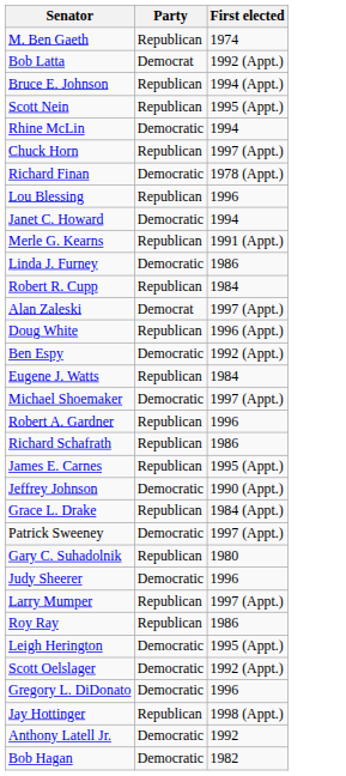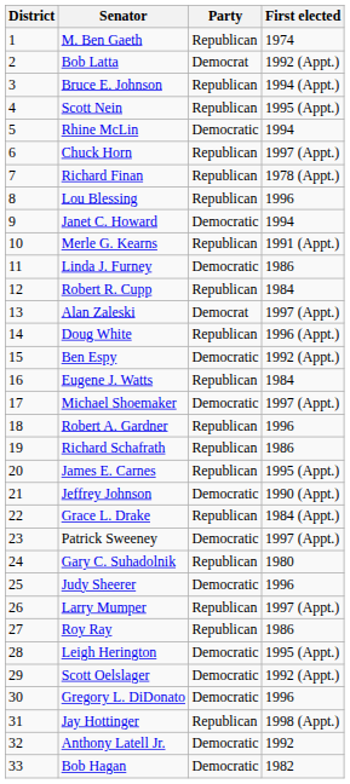 <table class="wikitable sortable">
 <tr>
+<th>District</th>
 <th>Senator</th>
 <th>Party</th>
 <th>First elected</th>
 </tr>
 <tr>
+<td>1</td>
 <td><a href='#'>M. Ben Gaeth</a></td>
 <td>Republican</td>
 <td>1974</td>
 </tr>
 <tr>
+<td>2</td>
 <td><a href='#'>Bob Latta</a></td>
 <td>Democrat</td>
 <td>1992 (Appt.)</td>
 </tr>
 <tr>
+<td>3</td>
 <td><a href='#'>Bruce E. Johnson</a></td>
 <td>Republican</td>
 <td>1994 (Appt.)</td>
 </tr>
 <tr>
+<td>4</td>
 <td><a href='#'>Scott Nein</a></td>
 <td>Republican</td>
 <td>1995 (Appt.)</td>
 </tr>
 <tr>
+<td>5</td>
 <td><a href='#'>Rhine McLin</a></td>
 <td>Democratic</td>
 <td>1994</td>
 </tr>
 <tr>
+<td>6</td>
 <td><a href='#'>Chuck Horn</a></td>
 <td>Republican</td>
 <td>1997 (Appt.)</td>
 </tr>
 <tr>
+<td>7</td>
 <td><a href='#'>Richard Finan</a></td>
-<td>Democratic</td>
+<td>Republican</td>
 <td>1978 (Appt.)</td>
 </tr>
 <tr>
+<td>8</td>
 <td><a href='#'>Lou Blessing</a></td>
 <td>Republican</td>
 <td>1996</td>
 </tr>
 <tr>
+<td>9</td>
 <td><a href='#'>Janet C. Howard</a></td>
 <td>Democratic</td>
 <td>1994</td>
 </tr>
 <tr>
+<td>10</td>
 <td><a href='#'>Merle G. Kearns</a></td>
 <td>Republican</td>
 <td>1991 (Appt.)</td>
 </tr>
 <tr>
+<td>11</td>
 <td><a href='#'>Linda J. Furney</a></td>
 <td>Democratic</td>
 <td>1986</td>
 </tr>
 <tr>
+<td>12</td>
 <td><a href='#'>Robert R. Cupp</a></td>
 <td>Republican</td>
 <td>1984</td>
 </tr>
 <tr>
+<td>13</td>
 <td><a href='#'>Alan Zaleski</a></td>
 <td>Democrat</td>
 <td>1997 (Appt.)</td>
 </tr>
 <tr>
+<td>14</td>
 <td><a href='#'>Doug White</a></td>
 <td>Republican</td>
 <td>1996 (Appt.)</td>
 </tr>
 <tr>
+<td>15</td>
 <td><a href='#'>Ben Espy</a></td>
 <td>Democratic</td>
 <td>1992 (Appt.)</td>
 </tr>
 <tr>
+<td>16</td>
 <td><a href='#'>Eugene J. Watts</a></td>
 <td>Republican</td>
 <td>1984</td>
 </tr>
 <tr>
+<td>17</td>
 <td><a href='#'>Michael Shoemaker</a></td>
 <td>Democratic</td>
 <td>1997 (Appt.)</td>
 </tr>
 <tr>
+<td>18</td>
 <td><a href='#'>Robert A. Gardner</a></td>
 <td>Republican</td>
 <td>1996</td>
 </tr>
 <tr>
+<td>19</td>
 <td><a href='#'>Richard Schafrath</a></td>
 <td>Republican</td>
 <td>1986</td>
 </tr>
 <tr>
+<td>20</td>
 <td><a href='#'>James E. Carnes</a></td>
 <td>Republican</td>
 <td>1995 (Appt.)</td>
 </tr>
 <tr>
+<td>21</td>
 <td><a href='#'>Jeffrey Johnson</a></td>
 <td>Democratic</td>
 <td>1990 (Appt.)</td>
 </tr>
 <tr>
+<td>22</td>
 <td><a href='#'>Grace L. Drake</a></td>
 <td>Republican</td>
 <td>1984 (Appt.)</td>
 </tr>
 <tr>
+<td>23</td>
 <td>Patrick Sweeney</td>
 <td>Democratic</td>
 <td>1997 (Appt.)</td>
 </tr>
 <tr>
+<td>24</td>
 <td><a href='#'>Gary C. Suhadolnik</a></td>
 <td>Republican</td>
 <td>1980</td>
 </tr>
 <tr>
+<td>25</td>
 <td><a href='#'>Judy Sheerer</a></td>
 <td>Democratic</td>
 <td>1996</td>
 </tr>
 <tr>
+<td>26</td>
 <td><a href='#'>Larry Mumper</a></td>
 <td>Republican</td>
 <td>1997 (Appt.)</td>
 </tr>
 <tr>
+<td>27</td>
 <td><a href='#'>Roy Ray</a></td>
 <td>Republican</td>
 <td>1986</td>
 </tr>
 <tr>
+<td>28</td>
 <td><a href='#'>Leigh Herington</a></td>
 <td>Democratic</td>
 <td>1995 (Appt.)</td>
 </tr>
 <tr>
+<td>29</td>
 <td><a href='#'>Scott Oelslager</a></td>
 <td>Democratic</td>
 <td>1992 (Appt.)</td>
 </tr>
 <tr>
+<td>30</td>
 <td><a href='#'>Gregory L. DiDonato</a></td>
 <td>Democratic</td>
 <td>1996</td>
 </tr>
 <tr>
+<td>31</td>
 <td><a href='#'>Jay Hottinger</a></td>
 <td>Republican</td>
 <td>1998 (Appt.)</td>
 </tr>
 <tr>
+<td>32</td>
 <td><a href='#'>Anthony Latell Jr.</a></td>
 <td>Democratic</td>
 <td>1992</td>
 </tr>
 <tr>
+<td>33</td>
 <td><a href='#'>Bob Hagan</a></td>
 <td>Democratic</td>
 <td>1982</td>
 </tr>
 </table>
